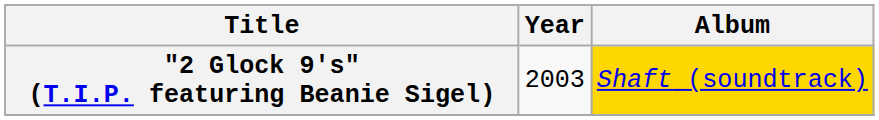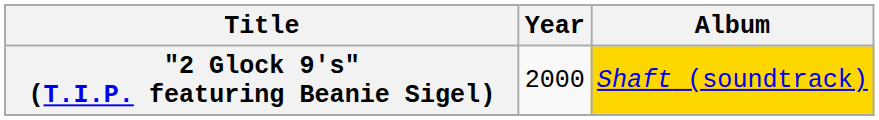 <table class="wikitable plainrowheaders" style="text-align:center;">
 <tr>
 <th scope="col" style="width:20em;">Title</th>
 <th scope="col">Year</th>
 <th scope="col">Album</th>
 </tr>
 <tr>
 <th scope="row">"2 Glock 9's"<br><span>(<a href='#'>T.I.P.</a> featuring Beanie Sigel)</span></th>
-<td>2003</td>
+<td>2000</td>
 <td style="background: gold;"><a href='#'><em>Shaft</em> (soundtrack)</a></td>
 </tr>
 <tr>
 </tr>
 </table>
